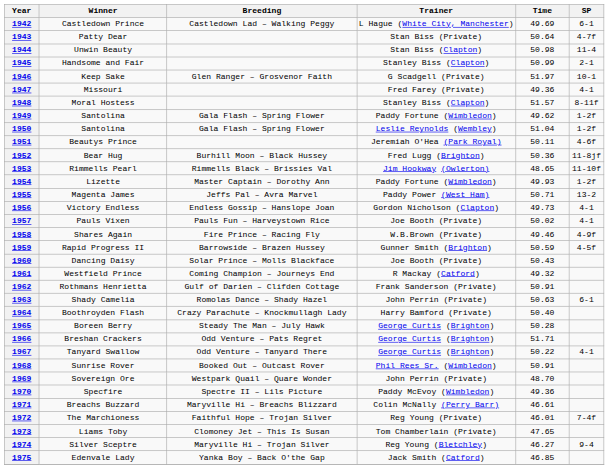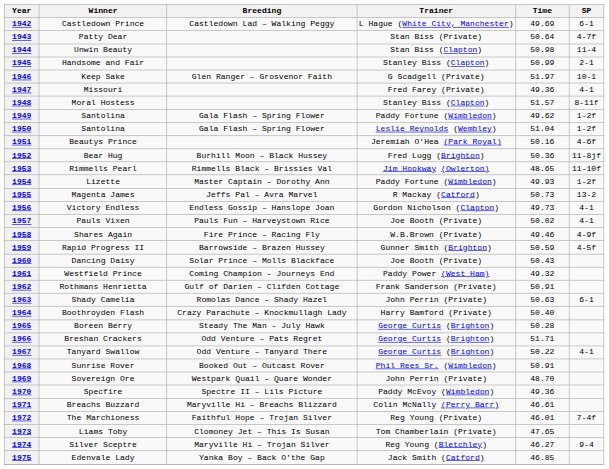 <table class="wikitable" style="text-align:center">
 <tr>
 <th width=50>Year</th>
 <th width=200>Winner</th>
 <th width=300>Breeding</th>
 <th width=250>Trainer</th>
 <th width=80>Time</th>
 <th width=50>SP</th>
 </tr>
 <tr>
 <th><a href='#'>1942</a></th>
 <td>Castledown Prince</td>
 <td>Castledown Lad – Walking Peggy</td>
 <td>L Hague (<a href='#'>White City, Manchester</a>)</td>
 <td>49.69</td>
 <td>6-1</td>
 </tr>
 <tr>
 <th><a href='#'>1943</a></th>
 <td>Patty Dear</td>
 <td></td>
 <td>Stan Biss (Private)</td>
 <td>50.64</td>
 <td>4-7f</td>
 </tr>
 <tr>
 <th><a href='#'>1944</a></th>
 <td>Unwin Beauty</td>
 <td></td>
 <td>Stan Biss (<a href='#'>Clapton</a>)</td>
 <td>50.98</td>
 <td>11-4</td>
 </tr>
 <tr>
 <th><a href='#'>1945</a></th>
 <td>Handsome and Fair</td>
 <td></td>
 <td>Stanley Biss (<a href='#'>Clapton</a>)</td>
 <td>50.99</td>
 <td>2-1</td>
 </tr>
 <tr>
 <th><a href='#'>1946</a></th>
 <td>Keep Sake</td>
 <td>Glen Ranger – Grosvenor Faith</td>
 <td>G Scadgell (Private)</td>
 <td>51.97</td>
 <td>10-1</td>
 </tr>
 <tr>
 <th><a href='#'>1947</a></th>
 <td>Missouri</td>
 <td></td>
 <td>Fred Farey (Private)</td>
 <td>49.36</td>
 <td>4-1</td>
 </tr>
 <tr>
 <th><a href='#'>1948</a></th>
 <td>Moral Hostess</td>
 <td></td>
 <td>Stanley Biss (<a href='#'>Clapton</a>)</td>
 <td>51.57</td>
 <td>8-11f</td>
 </tr>
 <tr>
 <th><a href='#'>1949</a></th>
 <td>Santolina</td>
 <td>Gala Flash – Spring Flower</td>
 <td>Paddy Fortune (<a href='#'>Wimbledon</a>)</td>
 <td>49.62</td>
 <td>1-2f</td>
 </tr>
 <tr>
 <th><a href='#'>1950</a></th>
 <td>Santolina</td>
 <td>Gala Flash – Spring Flower</td>
 <td><a href='#'>Leslie Reynolds</a> (<a href='#'>Wembley</a>)</td>
 <td>51.04</td>
 <td>1-2f</td>
 </tr>
 <tr>
 <th><a href='#'>1951</a></th>
 <td>Beautys Prince</td>
 <td></td>
 <td>Jeremiah O'Hea  <a href='#'>(Park Royal)</a></td>
-<td>50.11</td>
+<td>50.16</td>
 <td>4-6f</td>
 </tr>
 <tr>
 <th><a href='#'>1952</a></th>
 <td>Bear Hug</td>
 <td>Burhill Moon – Black Hussey</td>
 <td>Fred Lugg (<a href='#'>Brighton</a>)</td>
 <td>50.36</td>
 <td>11-8jf</td>
 </tr>
 <tr>
 <th><a href='#'>1953</a></th>
 <td>Rimmells Pearl</td>
 <td>Rimmells Black – Brissies Val</td>
 <td><a href='#'>Jim Hookway</a> <a href='#'>(Owlerton)</a></td>
 <td>48.65</td>
 <td>11-10f</td>
 </tr>
 <tr>
 <th><a href='#'>1954</a></th>
 <td>Lizette</td>
 <td>Master Captain – Dorothy Ann</td>
 <td>Paddy Fortune (<a href='#'>Wimbledon</a>)</td>
 <td>49.93</td>
 <td>1-2f</td>
 </tr>
 <tr>
 <th><a href='#'>1955</a></th>
 <td>Magenta James</td>
 <td>Jeffs Pal – Avra Marvel</td>
-<td>Paddy Power <a href='#'>(West Ham)</a></td>
-<td>50.71</td>
+<td>R Mackay (<a href='#'>Catford</a>)</td>
+<td>50.73</td>
 <td>13-2</td>
 </tr>
 <tr>
 <th><a href='#'>1956</a></th>
 <td>Victory Endless</td>
 <td>Endless Gossip – Hanslope Joan</td>
 <td>Gordon Nicholson (<a href='#'>Clapton</a>)</td>
 <td>49.73</td>
 <td>4-1</td>
 </tr>
 <tr>
 <th><a href='#'>1957</a></th>
 <td>Pauls Vixen</td>
 <td>Pauls Fun – Harveystown Rice</td>
 <td>Joe Booth (Private)</td>
 <td>50.02</td>
 <td>4-1</td>
 </tr>
 <tr>
 <th><a href='#'>1958</a></th>
 <td>Shares Again</td>
 <td>Fire Prince – Racing Fly</td>
 <td>W.B.Brown (Private)</td>
 <td>49.46</td>
 <td>4-9f</td>
 </tr>
 <tr>
 <th><a href='#'>1959</a></th>
 <td>Rapid Progress II</td>
 <td>Barrowside – Brazen Hussey</td>
 <td>Gunner Smith (<a href='#'>Brighton</a>)</td>
 <td>50.59</td>
 <td>4-5f</td>
 </tr>
 <tr>
 <th><a href='#'>1960</a></th>
 <td>Dancing Daisy</td>
 <td>Solar Prince – Molls Blackface</td>
 <td>Joe Booth (Private)</td>
 <td>50.43</td>
 <td></td>
 </tr>
 <tr>
 <th><a href='#'>1961</a></th>
 <td>Westfield Prince</td>
 <td>Coming Champion – Journeys End</td>
-<td>R Mackay (<a href='#'>Catford</a>)</td>
+<td>Paddy Power <a href='#'>(West Ham)</a></td>
 <td>49.32</td>
 <td></td>
 </tr>
 <tr>
 <th><a href='#'>1962</a></th>
 <td>Rothmans Henrietta</td>
 <td>Gulf of Darien – Clifden Cottage</td>
 <td>Frank Sanderson (Private)</td>
 <td>50.91</td>
 <td></td>
 </tr>
 <tr>
 <th><a href='#'>1963</a></th>
 <td>Shady Camelia</td>
 <td>Romolas Dance – Shady Hazel</td>
 <td>John Perrin (Private)</td>
 <td>50.63</td>
 <td>6-1</td>
 </tr>
 <tr>
 <th><a href='#'>1964</a></th>
 <td>Boothroyden Flash</td>
 <td>Crazy Parachute – Knockmullagh Lady</td>
 <td>Harry Bamford (Private)</td>
 <td>50.40</td>
 <td></td>
 </tr>
 <tr>
 <th><a href='#'>1965</a></th>
 <td>Boreen Berry</td>
 <td>Steady The Man – July Hawk</td>
 <td><a href='#'>George Curtis</a> (<a href='#'>Brighton</a>)</td>
 <td>50.28</td>
 <td></td>
 </tr>
 <tr>
 <th><a href='#'>1966</a></th>
 <td>Breshan Crackers</td>
 <td>Odd Venture – Pats Regret</td>
 <td><a href='#'>George Curtis</a> (<a href='#'>Brighton</a>)</td>
 <td>51.71</td>
 <td></td>
 </tr>
 <tr>
 <th><a href='#'>1967</a></th>
 <td>Tanyard Swallow</td>
 <td>Odd Venture – Tanyard There</td>
 <td><a href='#'>George Curtis</a> (<a href='#'>Brighton</a>)</td>
 <td>50.22</td>
 <td>4-1</td>
 </tr>
 <tr>
 <th><a href='#'>1968</a></th>
 <td>Sunrise Rover</td>
 <td>Booked Out – Outcast Rover</td>
 <td><a href='#'>Phil Rees Sr.</a> (<a href='#'>Wimbledon</a>)</td>
 <td>50.91</td>
 <td></td>
 </tr>
 <tr>
 <th><a href='#'>1969</a></th>
 <td>Sovereign Ore</td>
 <td>Westpark Quail – Quare Wonder</td>
 <td>John Perrin (Private)</td>
 <td>48.70</td>
 <td></td>
 </tr>
 <tr>
 <th><a href='#'>1970</a></th>
 <td>Specfire</td>
 <td>Spectre II – Lils Picture</td>
 <td>Paddy McEvoy (<a href='#'>Wimbledon</a>)</td>
 <td>49.36</td>
 <td></td>
 </tr>
 <tr>
 <th><a href='#'>1971</a></th>
 <td>Breachs Buzzard</td>
 <td>Maryville Hi – Breachs Blizzard</td>
 <td>Colin McNally <a href='#'>(Perry Barr)</a></td>
 <td>46.61</td>
 <td></td>
 </tr>
 <tr>
 <th><a href='#'>1972</a></th>
 <td>The Marchioness</td>
 <td>Faithful Hope – Trojan Silver</td>
 <td>Reg Young (Private)</td>
 <td>46.01</td>
 <td>7-4f</td>
 </tr>
 <tr>
 <th><a href='#'>1973</a></th>
 <td>Liams Toby</td>
 <td>Clomoney Jet – This Is Susan</td>
 <td>Tom Chamberlain (Private)</td>
 <td>47.65</td>
 <td></td>
 </tr>
 <tr>
 <th><a href='#'>1974</a></th>
 <td>Silver Sceptre </td>
 <td>Maryville Hi – Trojan Silver</td>
 <td>Reg Young (<a href='#'>Bletchley</a>)</td>
 <td>46.27</td>
 <td>9-4</td>
 </tr>
 <tr>
 <th><a href='#'>1975</a></th>
 <td>Edenvale Lady</td>
 <td>Yanka Boy – Back O'the Gap</td>
 <td>Jack Smith (<a href='#'>Catford</a>)</td>
 <td>46.85</td>
 <td></td>
 </tr>
 <tr>
 </tr>
 </table>
